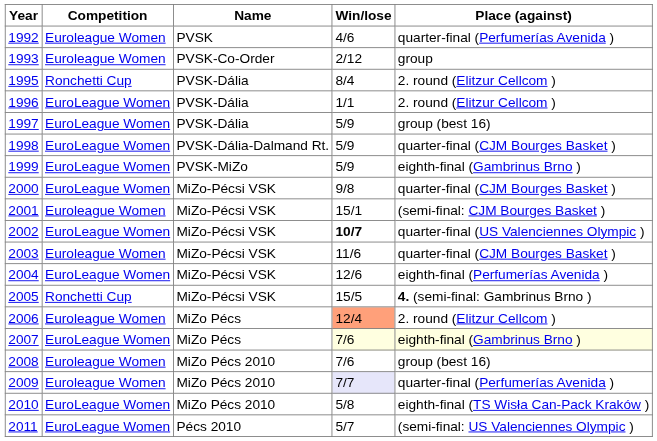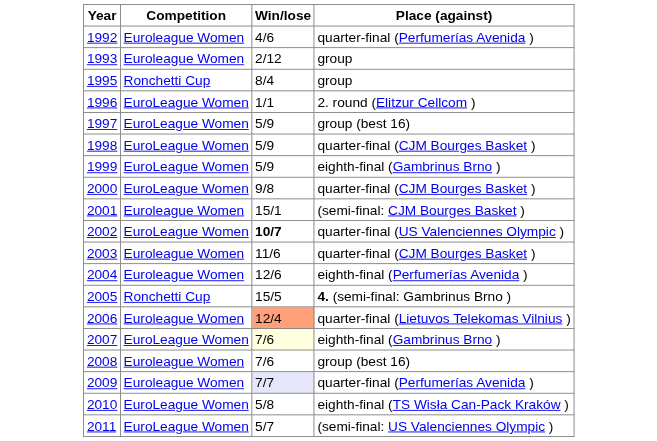 <table cellpadding="3" cellspacing="0" border="1" style="margin: 1em auto; font-size: 95%; border: gray solid 1px; border-collapse: collapse;">
 <tr>
 <th>Year</th>
 <th>Competition</th>
-<th>Name</th>
 <th>Win/lose</th>
 <th>Place (against)</th>
 </tr>
 <tr>
 <td><a href='#'>1992</a></td>
 <td><a href='#'>Euroleague Women</a></td>
-<td>PVSK</td>
 <td>4/6</td>
 <td>quarter-final (<a href='#'>Perfumerías Avenida</a> )</td>
 </tr>
 <tr>
 <td><a href='#'>1993</a></td>
 <td><a href='#'>Euroleague Women</a></td>
-<td>PVSK-Co-Order</td>
 <td>2/12</td>
 <td>group</td>
 </tr>
 <tr>
 <td><a href='#'>1995</a></td>
 <td><a href='#'>Ronchetti Cup</a></td>
-<td>PVSK-Dália</td>
 <td>8/4</td>
-<td>2. round (<a href='#'>Elitzur Cellcom</a> )</td>
+<td>group</td>
 </tr>
 <tr>
 <td><a href='#'>1996</a></td>
 <td><a href='#'>EuroLeague Women</a></td>
-<td>PVSK-Dália</td>
 <td>1/1</td>
 <td>2. round (<a href='#'>Elitzur Cellcom</a> )</td>
 </tr>
 <tr>
 <td><a href='#'>1997</a></td>
 <td><a href='#'>EuroLeague Women</a></td>
-<td>PVSK-Dália</td>
 <td>5/9</td>
 <td>group (best 16)</td>
 </tr>
 <tr>
 <td><a href='#'>1998</a></td>
 <td><a href='#'>EuroLeague Women</a></td>
-<td>PVSK-Dália-Dalmand Rt.</td>
 <td>5/9</td>
 <td>quarter-final (<a href='#'>CJM Bourges Basket</a> )</td>
 </tr>
 <tr>
 <td><a href='#'>1999</a></td>
 <td><a href='#'>EuroLeague Women</a></td>
-<td>PVSK-MiZo</td>
 <td>5/9</td>
 <td>eighth-final (<a href='#'>Gambrinus Brno</a> )</td>
 </tr>
 <tr>
 <td><a href='#'>2000</a></td>
 <td><a href='#'>EuroLeague Women</a></td>
-<td>MiZo-Pécsi VSK</td>
 <td>9/8</td>
 <td>quarter-final (<a href='#'>CJM Bourges Basket</a> )</td>
 </tr>
 <tr>
 <td><a href='#'>2001</a></td>
 <td><a href='#'>Euroleague Women</a></td>
-<td>MiZo-Pécsi VSK</td>
 <td>15/1</td>
 <td> (semi-final: <a href='#'>CJM Bourges Basket</a> )</td>
 </tr>
 <tr>
 <td><a href='#'>2002</a></td>
 <td><a href='#'>EuroLeague Women</a></td>
-<td>MiZo-Pécsi VSK</td>
 <td><strong>10/7</strong></td>
 <td>quarter-final (<a href='#'>US Valenciennes Olympic</a> )</td>
 </tr>
 <tr>
 <td><a href='#'>2003</a></td>
 <td><a href='#'>Euroleague Women</a></td>
-<td>MiZo-Pécsi VSK</td>
 <td>11/6</td>
 <td>quarter-final (<a href='#'>CJM Bourges Basket</a> )</td>
 </tr>
 <tr>
 <td><a href='#'>2004</a></td>
-<td><a href='#'>EuroLeague Women</a></td>
-<td>MiZo-Pécsi VSK</td>
+<td><a href='#'>Euroleague Women</a></td>
 <td>12/6</td>
 <td>eighth-final (<a href='#'>Perfumerías Avenida</a> )</td>
 </tr>
 <tr>
 <td><a href='#'>2005</a></td>
 <td><a href='#'>Ronchetti Cup</a></td>
-<td>MiZo-Pécsi VSK</td>
 <td>15/5</td>
 <td><strong>4.</strong> (semi-final: Gambrinus Brno )</td>
 </tr>
 <tr>
 <td><a href='#'>2006</a></td>
 <td><a href='#'>Euroleague Women</a></td>
-<td>MiZo Pécs</td>
 <td style="background: lightsalmon;">12/4</td>
-<td>2. round (<a href='#'>Elitzur Cellcom</a> )</td>
+<td>quarter-final (<a href='#'>Lietuvos Telekomas Vilnius</a> )</td>
 </tr>
 <tr>
 <td><a href='#'>2007</a></td>
 <td><a href='#'>EuroLeague Women</a></td>
-<td>MiZo Pécs</td>
 <td style="background: lightyellow;">7/6</td>
-<td style="background: lightyellow;">eighth-final (<a href='#'>Gambrinus Brno</a> )</td>
+<td>eighth-final (<a href='#'>Gambrinus Brno</a> )</td>
 </tr>
 <tr>
 <td><a href='#'>2008</a></td>
 <td><a href='#'>Euroleague Women</a></td>
-<td>MiZo Pécs 2010</td>
 <td>7/6</td>
 <td>group (best 16)</td>
 </tr>
 <tr>
 <td><a href='#'>2009</a></td>
 <td><a href='#'>Euroleague Women</a></td>
-<td>MiZo Pécs 2010</td>
 <td style="background: lavender;">7/7</td>
 <td>quarter-final (<a href='#'>Perfumerías Avenida</a> )</td>
 </tr>
 <tr>
 <td><a href='#'>2010</a></td>
 <td><a href='#'>EuroLeague Women</a></td>
-<td>MiZo Pécs 2010</td>
 <td>5/8</td>
 <td>eighth-final (<a href='#'>TS Wisła Can-Pack Kraków</a> )</td>
 </tr>
 <tr>
 <td><a href='#'>2011</a></td>
 <td><a href='#'>EuroLeague Women</a></td>
-<td>Pécs 2010</td>
 <td>5/7</td>
 <td> (semi-final: <a href='#'>US Valenciennes Olympic</a> )</td>
 </tr>
 </table>
